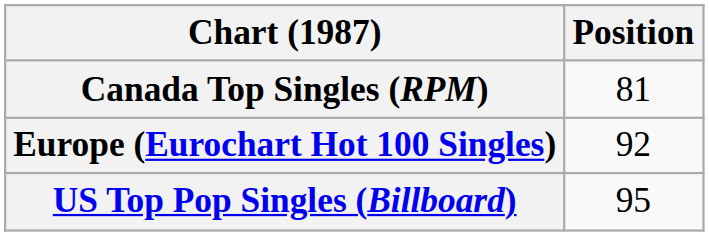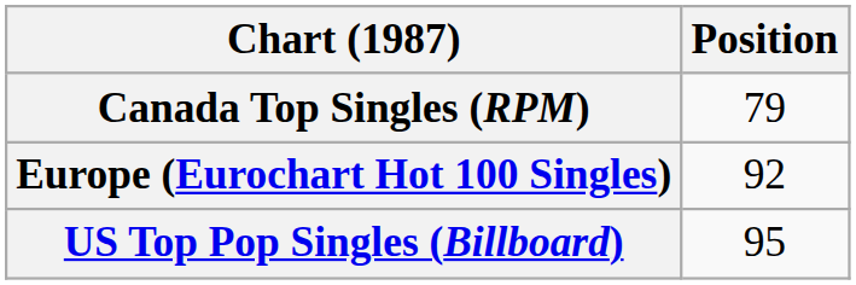 <table class="wikitable plainrowheaders">
 <tr>
 <th>Chart (1987)</th>
 <th>Position</th>
 </tr>
 <tr>
 <th scope="row">Canada Top Singles (<em>RPM</em>)</th>
-<td align="center">81</td>
+<td align="center">79</td>
 </tr>
 <tr>
 <th scope="row">Europe (<a href='#'>Eurochart Hot 100 Singles</a>)</th>
 <td style="text-align:center;">92</td>
 </tr>
 <tr>
 <th scope="row"><a href='#'>US Top Pop Singles (<em>Billboard</em>)</a></th>
 <td style="text-align:center;">95</td>
 </tr>
 </table>
